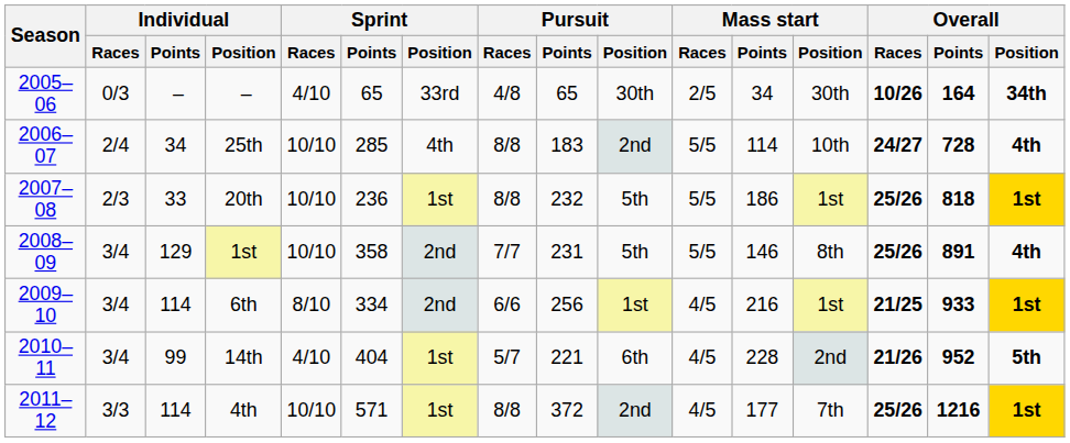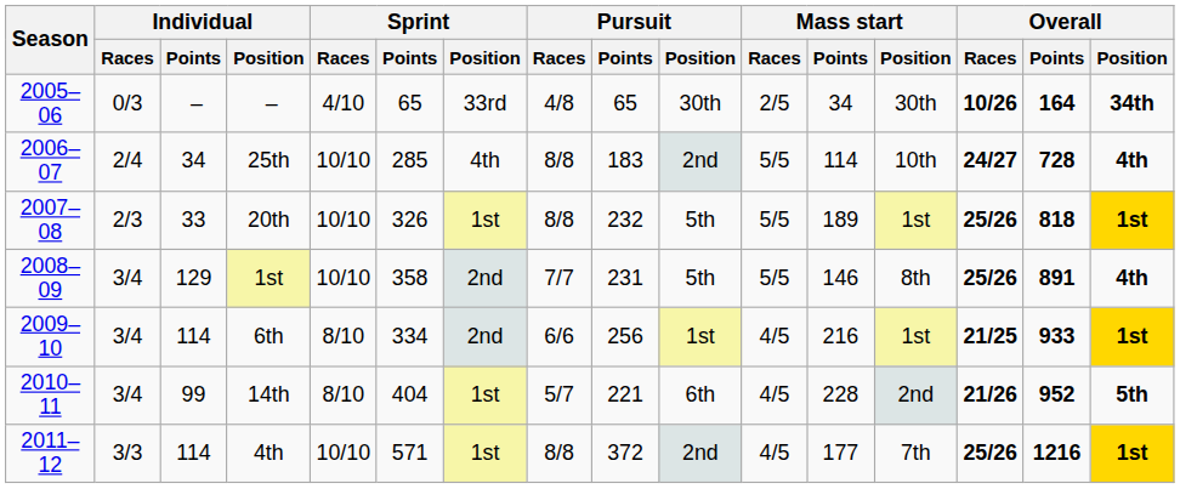 <table class="wikitable" style="text-align:center;">
 <tr class="hintergrundfarbe5">
 <th rowspan="2" style="width:6%;">Season</th>
 <th colspan="3">Individual</th>
 <th colspan="3">Sprint</th>
 <th colspan="3">Pursuit</th>
 <th colspan="3">Mass start</th>
 <th colspan="3">Overall</th>
 </tr>
 <tr class="hintergrundfarbe5">
 <th style="width:5%;"><small>Races</small></th>
 <th style="width:5%;"><small>Points</small></th>
 <th style="width:5%;"><small>Position</small></th>
 <th style="width:5%;"><small>Races</small></th>
 <th style="width:5%;"><small>Points</small></th>
 <th style="width:5%;"><small>Position</small></th>
 <th style="width:5%;"><small>Races</small></th>
 <th style="width:5%;"><small>Points</small></th>
 <th style="width:5%;"><small>Position</small></th>
 <th style="width:5%;"><small>Races</small></th>
 <th style="width:5%;"><small>Points</small></th>
 <th style="width:5%;"><small>Position</small></th>
 <th style="width:5%;"><small>Races</small></th>
 <th style="width:5%;"><small>Points</small></th>
 <th style="width:5%;"><small>Position</small></th>
 </tr>
 <tr>
 <td><a href='#'>2005–06</a></td>
 <td>0/3</td>
 <td> –</td>
 <td> –</td>
 <td>4/10</td>
 <td>65</td>
 <td>33rd</td>
 <td>4/8</td>
 <td>65</td>
 <td>30th</td>
 <td>2/5</td>
 <td>34</td>
 <td>30th</td>
 <td><strong>10/26</strong></td>
 <td><strong>164</strong></td>
 <td><strong>34th</strong></td>
 </tr>
 <tr>
 <td><a href='#'>2006–07</a></td>
 <td>2/4</td>
 <td>34</td>
 <td>25th</td>
 <td>10/10</td>
 <td>285</td>
 <td>4th</td>
 <td>8/8</td>
 <td>183</td>
 <td style="background:#dce5e5;">2nd</td>
 <td>5/5</td>
 <td>114</td>
 <td>10th</td>
 <td><strong>24/27</strong></td>
 <td><strong>728</strong></td>
 <td><strong>4th</strong></td>
 </tr>
 <tr>
 <td><a href='#'>2007–08</a></td>
 <td>2/3</td>
 <td>33</td>
 <td>20th</td>
 <td>10/10</td>
-<td>236</td>
+<td>326</td>
 <td style="background:#f7f6a8;">1st</td>
 <td>8/8</td>
 <td>232</td>
 <td>5th</td>
 <td>5/5</td>
-<td>186</td>
+<td>189</td>
 <td style="background:#f7f6a8;">1st</td>
 <td><strong>25/26</strong></td>
 <td><strong>818</strong></td>
 <td style="background:gold;"><strong>1st</strong></td>
 </tr>
 <tr>
 <td><a href='#'>2008–09</a></td>
 <td>3/4</td>
 <td>129</td>
 <td style="background:#f7f6a8;">1st</td>
 <td>10/10</td>
 <td>358</td>
 <td style="background:#dce5e5;">2nd</td>
 <td>7/7</td>
 <td>231</td>
 <td>5th</td>
 <td>5/5</td>
 <td>146</td>
 <td>8th</td>
 <td><strong>25/26</strong></td>
 <td><strong>891</strong></td>
 <td><strong>4th</strong></td>
 </tr>
 <tr>
 <td><a href='#'>2009–10</a></td>
 <td>3/4</td>
 <td>114</td>
 <td>6th</td>
 <td>8/10</td>
 <td>334</td>
 <td style="background:#dce5e5;">2nd</td>
 <td>6/6</td>
 <td>256</td>
 <td style="background:#f7f6a8;">1st</td>
 <td>4/5</td>
 <td>216</td>
 <td style="background:#f7f6a8;">1st</td>
 <td><strong>21/25</strong></td>
 <td><strong>933</strong></td>
 <td style="background:gold;"><strong>1st</strong></td>
 </tr>
 <tr>
 <td><a href='#'>2010–11</a></td>
 <td>3/4</td>
 <td>99</td>
 <td>14th</td>
-<td>4/10</td>
+<td>8/10</td>
 <td>404</td>
 <td style="background:#f7f6a8;">1st</td>
 <td>5/7</td>
 <td>221</td>
 <td>6th</td>
 <td>4/5</td>
 <td>228</td>
 <td style="background:#dce5e5;">2nd</td>
 <td><strong>21/26</strong></td>
 <td><strong>952</strong></td>
 <td><strong>5th</strong></td>
 </tr>
 <tr>
 <td><a href='#'>2011–12</a></td>
 <td>3/3</td>
 <td>114</td>
 <td>4th</td>
 <td>10/10</td>
 <td>571</td>
 <td style="background:#f7f6a8;">1st</td>
 <td>8/8</td>
 <td>372</td>
 <td bgcolor="#dce5e5">2nd</td>
 <td>4/5</td>
 <td>177</td>
 <td>7th</td>
 <td><strong>25/26</strong></td>
 <td><strong>1216</strong></td>
 <td style="background:gold;"><strong>1st</strong></td>
 </tr>
 </table>
